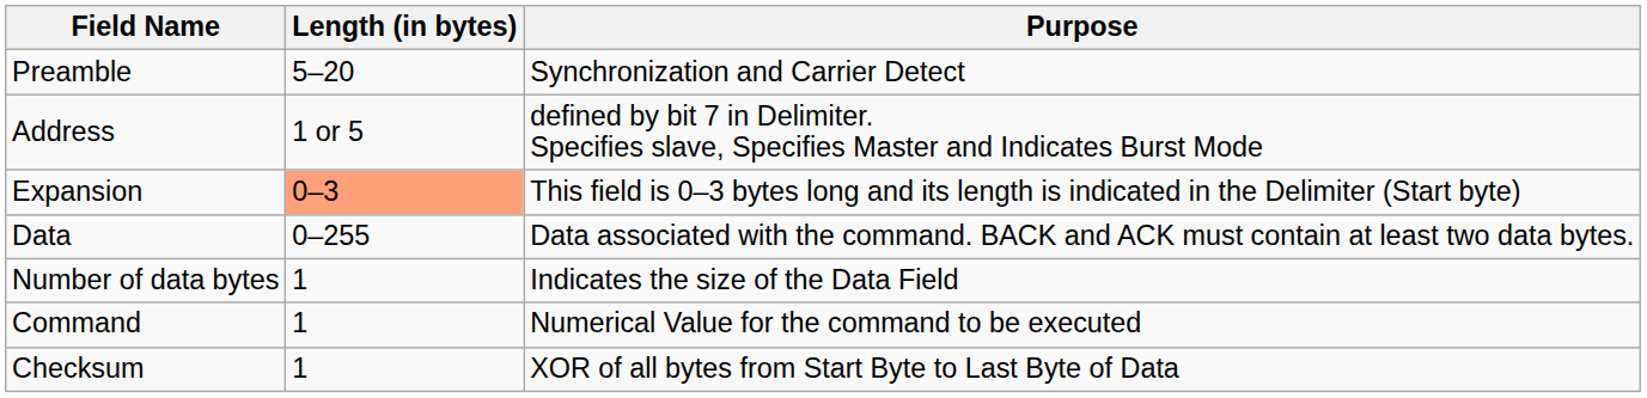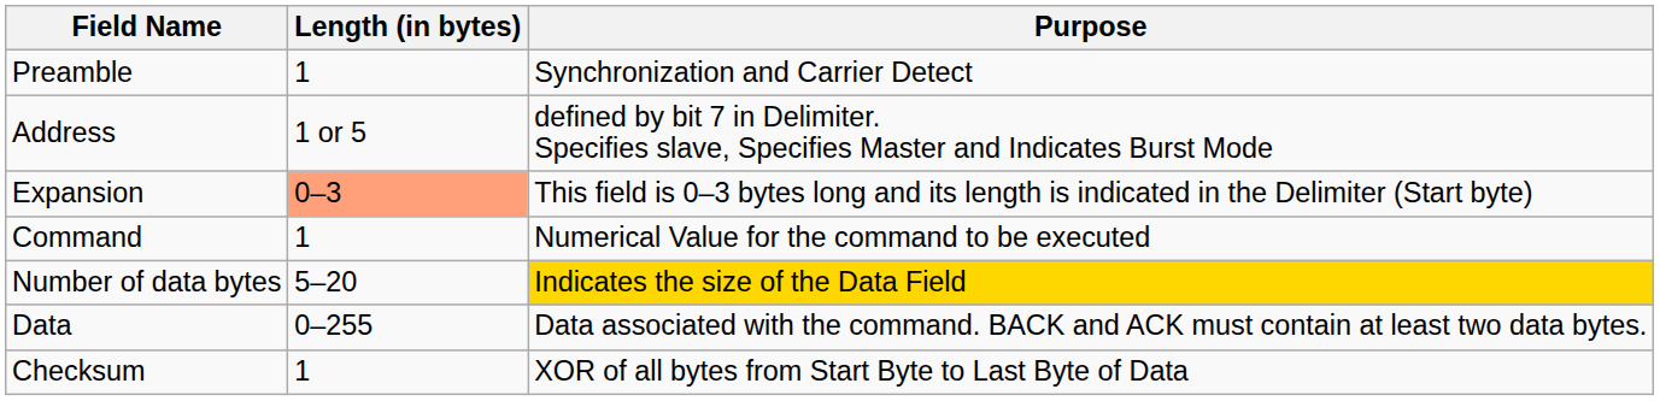 <table class="wikitable">
 <tr>
 <th>Field Name</th>
 <th>Length (in bytes)</th>
 <th>Purpose</th>
 </tr>
 <tr>
 <td>Preamble</td>
-<td>5–20</td>
+<td>1</td>
 <td>Synchronization and Carrier Detect</td>
 </tr>
 <tr>
 <td>Address</td>
 <td>1 or 5</td>
 <td>defined by bit 7 in Delimiter.<br>Specifies slave, Specifies Master and Indicates Burst Mode</td>
 </tr>
 <tr>
 <td>Expansion</td>
 <td style="background: lightsalmon;">0–3</td>
 <td>This field is 0–3 bytes long and its length is indicated in the Delimiter (Start byte)</td>
 </tr>
 <tr>
+<td>Command</td>
+<td>1</td>
+<td>Numerical Value for the command to be executed</td>
+</tr>
+<tr>
+<td>Number of data bytes</td>
+<td>5–20</td>
+<td style="background: gold;">Indicates the size of the Data Field</td>
+</tr>
+<tr>
 <td>Data</td>
 <td>0–255</td>
 <td>Data associated with the command. BACK and ACK must contain at least two data bytes.</td>
-</tr>
-<tr>
-<td>Number of data bytes</td>
-<td>1</td>
-<td>Indicates the size of the Data Field</td>
-</tr>
-<tr>
-<td>Command</td>
-<td>1</td>
-<td>Numerical Value for the command to be executed</td>
 </tr>
 <tr>
 <td>Checksum</td>
 <td>1</td>
 <td>XOR of all bytes from Start Byte to Last Byte of Data</td>
 </tr>
 </table>
